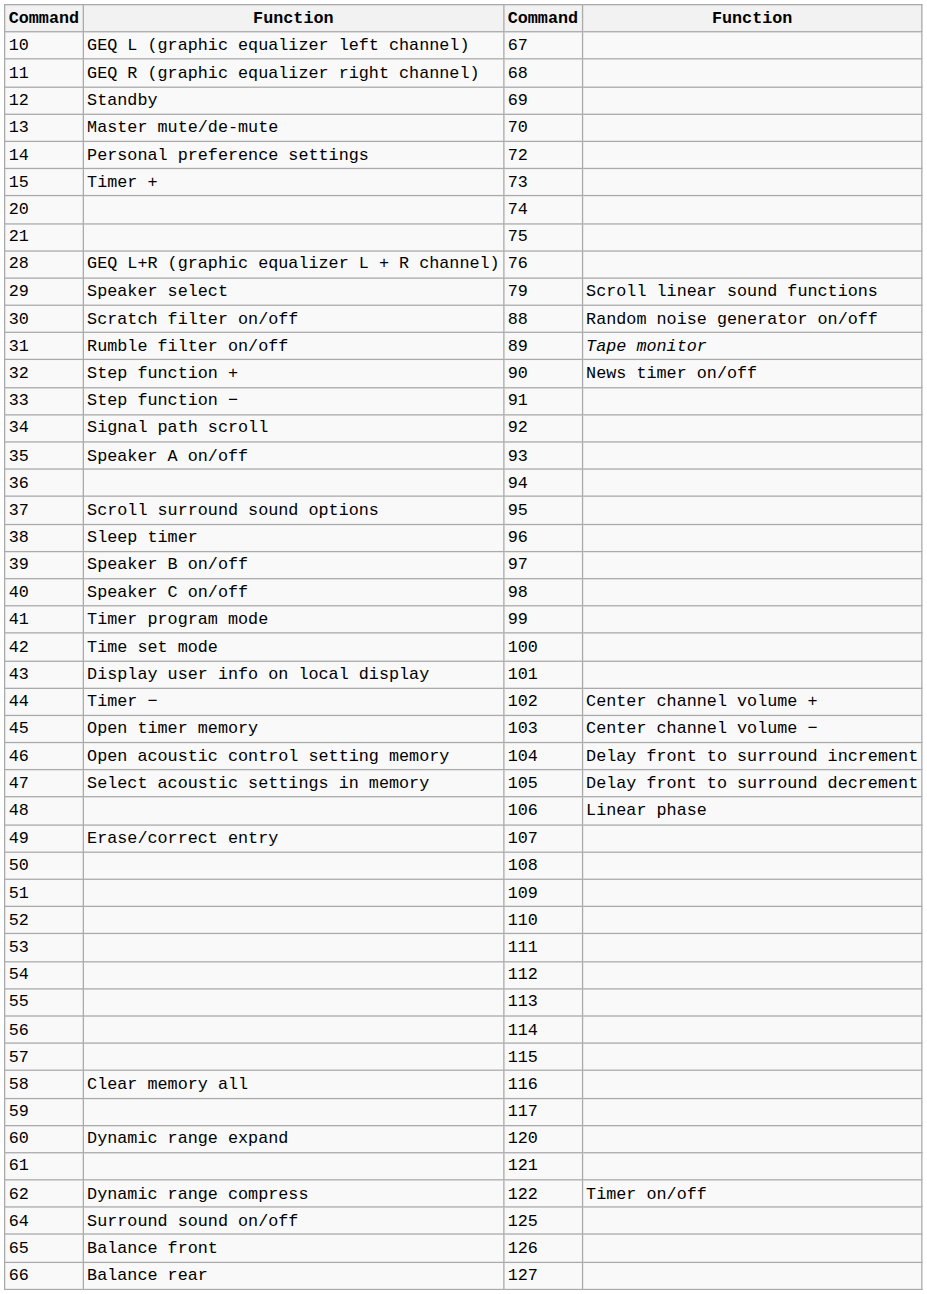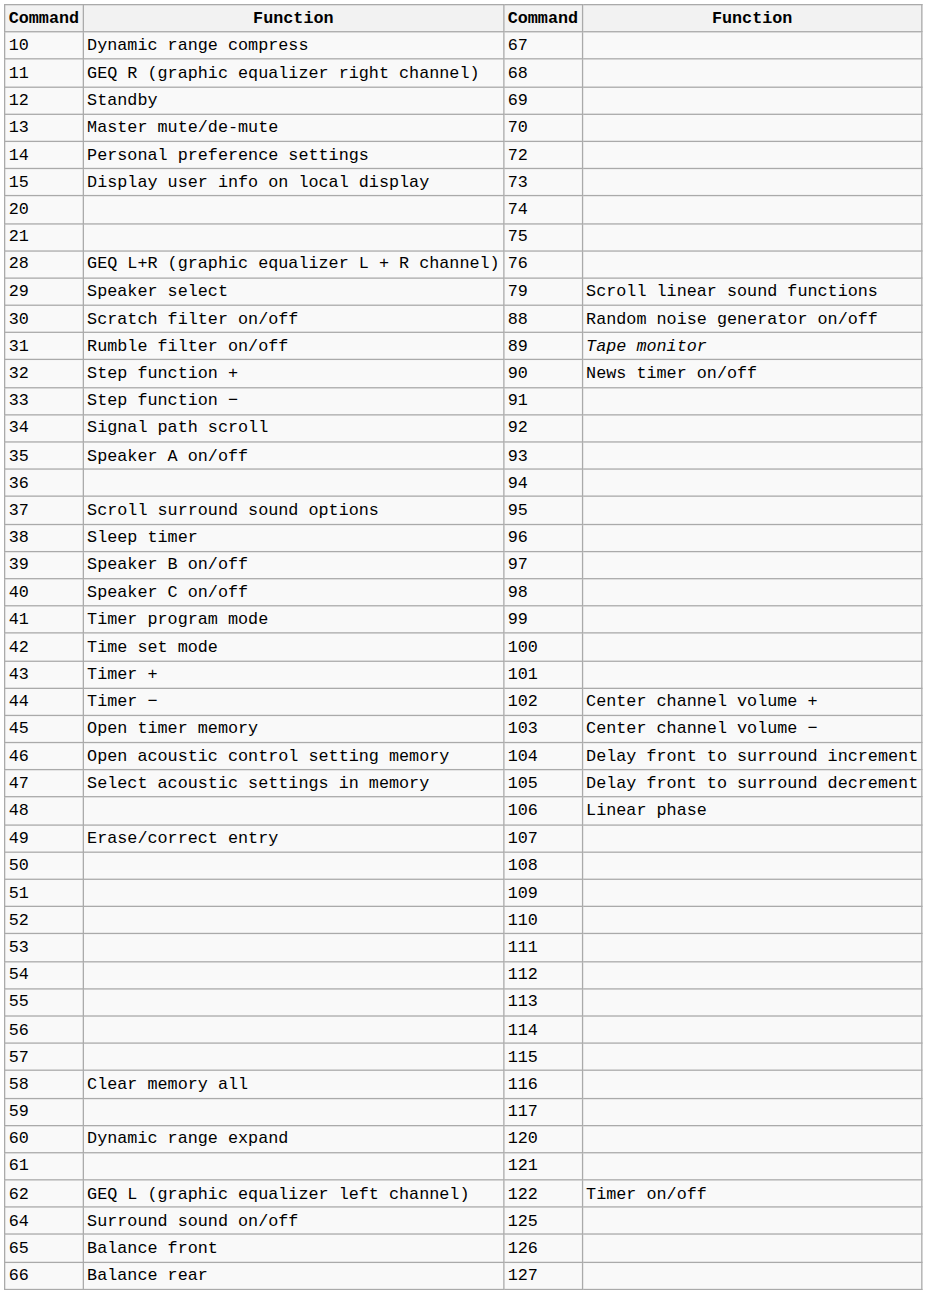 <table class="wikitable" border="1">
 <tr>
 <th>Command</th>
 <th>Function</th>
 <th>Command</th>
 <th>Function</th>
 </tr>
 <tr>
 <td>10</td>
-<td>GEQ L (graphic equalizer left channel)</td>
+<td>Dynamic range compress</td>
 <td>67</td>
 <td></td>
 </tr>
 <tr>
 <td>11</td>
 <td>GEQ R (graphic equalizer right channel)</td>
 <td>68</td>
 <td></td>
 </tr>
 <tr>
 <td>12</td>
 <td>Standby</td>
 <td>69</td>
 <td></td>
 </tr>
 <tr>
 <td>13</td>
 <td>Master mute/de-mute</td>
 <td>70</td>
 <td></td>
 </tr>
 <tr>
 <td>14</td>
 <td>Personal preference settings</td>
 <td>72</td>
 <td></td>
 </tr>
 <tr>
 <td>15</td>
-<td>Timer +</td>
+<td>Display user info on local display</td>
 <td>73</td>
 <td></td>
 </tr>
 <tr>
 <td>20</td>
 <td></td>
 <td>74</td>
 <td></td>
 </tr>
 <tr>
 <td>21</td>
 <td></td>
 <td>75</td>
 <td></td>
 </tr>
 <tr>
 <td>28</td>
 <td>GEQ L+R (graphic equalizer L + R channel)</td>
 <td>76</td>
 <td></td>
 </tr>
 <tr>
 <td>29</td>
 <td>Speaker select</td>
 <td>79</td>
 <td>Scroll linear sound functions</td>
 </tr>
 <tr>
 <td>30</td>
 <td>Scratch filter on/off</td>
 <td>88</td>
 <td>Random noise generator on/off</td>
 </tr>
 <tr>
 <td>31</td>
 <td>Rumble filter on/off</td>
 <td>89</td>
 <td><em>Tape monitor</em></td>
 </tr>
 <tr>
 <td>32</td>
 <td>Step function +</td>
 <td>90</td>
 <td>News timer on/off</td>
 </tr>
 <tr>
 <td>33</td>
 <td>Step function −</td>
 <td>91</td>
 <td></td>
 </tr>
 <tr>
 <td>34</td>
 <td>Signal path scroll</td>
 <td>92</td>
 <td></td>
 </tr>
 <tr>
 <td>35</td>
 <td>Speaker A on/off</td>
 <td>93</td>
 <td></td>
 </tr>
 <tr>
 <td>36</td>
 <td></td>
 <td>94</td>
 <td></td>
 </tr>
 <tr>
 <td>37</td>
 <td>Scroll surround sound options</td>
 <td>95</td>
 <td></td>
 </tr>
 <tr>
 <td>38</td>
 <td>Sleep timer</td>
 <td>96</td>
 <td></td>
 </tr>
 <tr>
 <td>39</td>
 <td>Speaker B on/off</td>
 <td>97</td>
 <td></td>
 </tr>
 <tr>
 <td>40</td>
 <td>Speaker C on/off</td>
 <td>98</td>
 <td></td>
 </tr>
 <tr>
 <td>41</td>
 <td>Timer program mode</td>
 <td>99</td>
 <td></td>
 </tr>
 <tr>
 <td>42</td>
 <td>Time set mode</td>
 <td>100</td>
 <td></td>
 </tr>
 <tr>
 <td>43</td>
-<td>Display user info on local display</td>
+<td>Timer +</td>
 <td>101</td>
 <td></td>
 </tr>
 <tr>
 <td>44</td>
 <td>Timer −</td>
 <td>102</td>
 <td>Center channel volume +</td>
 </tr>
 <tr>
 <td>45</td>
 <td>Open timer memory</td>
 <td>103</td>
 <td>Center channel volume −</td>
 </tr>
 <tr>
 <td>46</td>
 <td>Open acoustic control setting memory</td>
 <td>104</td>
 <td>Delay front to surround increment</td>
 </tr>
 <tr>
 <td>47</td>
 <td>Select acoustic settings in memory</td>
 <td>105</td>
 <td>Delay front to surround decrement</td>
 </tr>
 <tr>
 <td>48</td>
 <td></td>
 <td>106</td>
 <td>Linear phase</td>
 </tr>
 <tr>
 <td>49</td>
 <td>Erase/correct entry</td>
 <td>107</td>
 <td></td>
 </tr>
 <tr>
 <td>50</td>
 <td></td>
 <td>108</td>
 <td></td>
 </tr>
 <tr>
 <td>51</td>
 <td></td>
 <td>109</td>
 <td></td>
 </tr>
 <tr>
 <td>52</td>
 <td></td>
 <td>110</td>
 <td></td>
 </tr>
 <tr>
 <td>53</td>
 <td></td>
 <td>111</td>
 <td></td>
 </tr>
 <tr>
 <td>54</td>
 <td></td>
 <td>112</td>
 <td></td>
 </tr>
 <tr>
 <td>55</td>
 <td></td>
 <td>113</td>
 <td></td>
 </tr>
 <tr>
 <td>56</td>
 <td></td>
 <td>114</td>
 <td></td>
 </tr>
 <tr>
 <td>57</td>
 <td></td>
 <td>115</td>
 <td></td>
 </tr>
 <tr>
 <td>58</td>
 <td>Clear memory all</td>
 <td>116</td>
 <td></td>
 </tr>
 <tr>
 <td>59</td>
 <td></td>
 <td>117</td>
 <td></td>
 </tr>
 <tr>
 <td>60</td>
 <td>Dynamic range expand</td>
 <td>120</td>
 <td></td>
 </tr>
 <tr>
 <td>61</td>
 <td></td>
 <td>121</td>
 <td></td>
 </tr>
 <tr>
 <td>62</td>
-<td>Dynamic range compress</td>
+<td>GEQ L (graphic equalizer left channel)</td>
 <td>122</td>
 <td>Timer on/off</td>
 </tr>
 <tr>
 <td>64</td>
 <td>Surround sound on/off</td>
 <td>125</td>
 <td></td>
 </tr>
 <tr>
 <td>65</td>
 <td>Balance front</td>
 <td>126</td>
 <td></td>
 </tr>
 <tr>
 <td>66</td>
 <td>Balance rear</td>
 <td>127</td>
 <td></td>
 </tr>
 </table>
